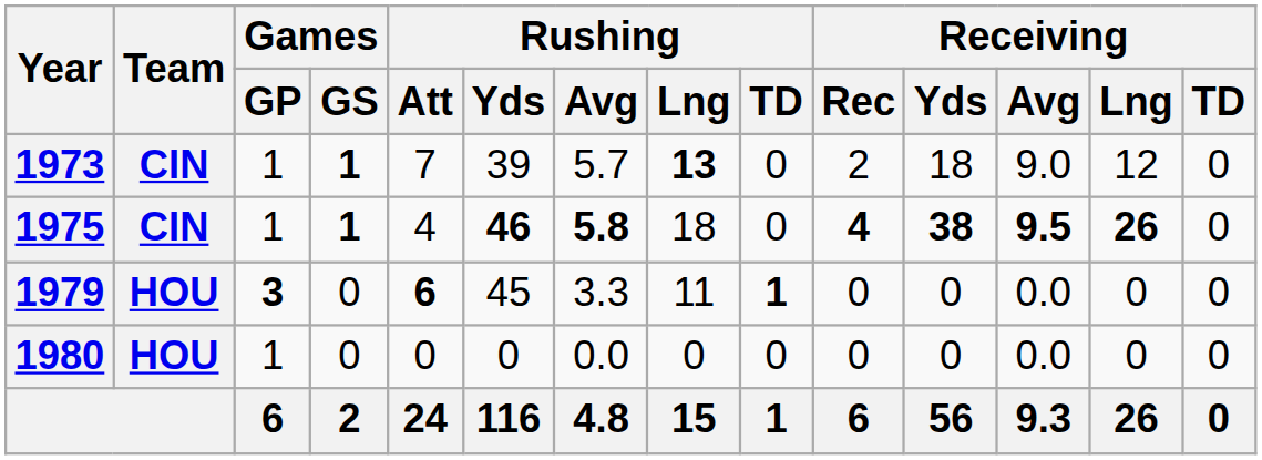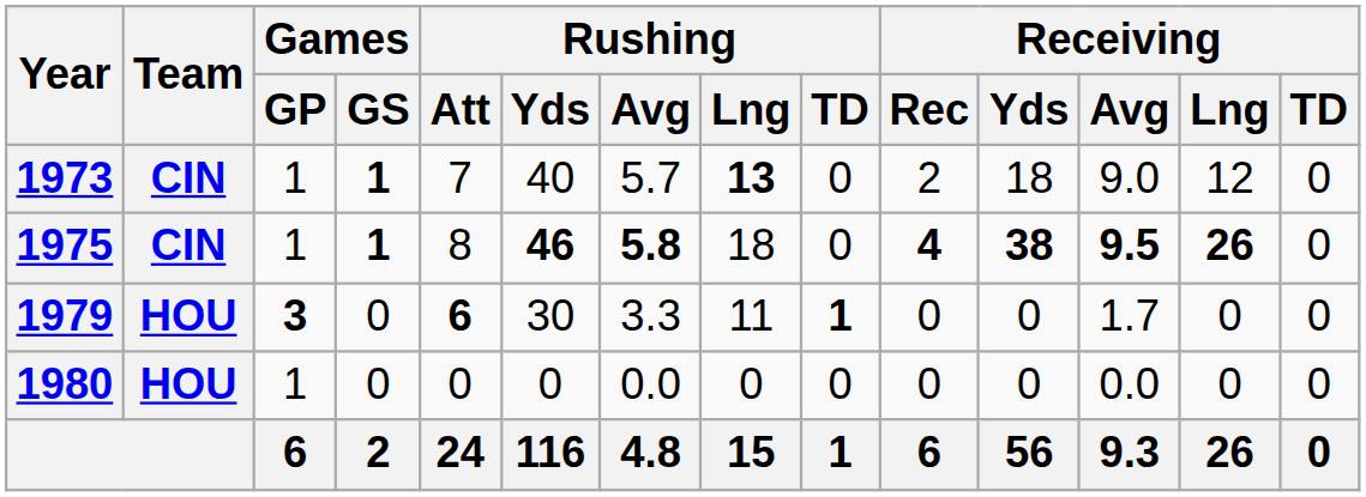 <table class="wikitable" style="text-align:center;">
 <tr>
 <th rowspan="2">Year</th>
 <th rowspan="2">Team</th>
 <th colspan="2">Games</th>
 <th colspan="5">Rushing</th>
 <th colspan="5">Receiving</th>
 </tr>
 <tr>
 <th>GP</th>
 <th>GS</th>
 <th>Att</th>
 <th>Yds</th>
 <th>Avg</th>
 <th>Lng</th>
 <th>TD</th>
 <th>Rec</th>
 <th>Yds</th>
 <th>Avg</th>
 <th>Lng</th>
 <th>TD</th>
 </tr>
 <tr>
 <th><a href='#'>1973</a></th>
 <th><a href='#'>CIN</a></th>
 <td>1</td>
 <td><strong>1</strong></td>
 <td>7</td>
-<td>39</td>
+<td>40</td>
 <td>5.7</td>
 <td><strong>13</strong></td>
 <td>0</td>
 <td>2</td>
 <td>18</td>
 <td>9.0</td>
 <td>12</td>
 <td>0</td>
 </tr>
 <tr>
 <th><a href='#'>1975</a></th>
 <th><a href='#'>CIN</a></th>
 <td>1</td>
 <td><strong>1</strong></td>
-<td>4</td>
+<td>8</td>
 <td><strong>46</strong></td>
 <td><strong>5.8</strong></td>
 <td>18</td>
 <td>0</td>
 <td><strong>4</strong></td>
 <td><strong>38</strong></td>
 <td><strong>9.5</strong></td>
 <td><strong>26</strong></td>
 <td>0</td>
 </tr>
 <tr>
 <th><a href='#'>1979</a></th>
 <th><a href='#'>HOU</a></th>
 <td><strong>3</strong></td>
 <td>0</td>
 <td><strong>6</strong></td>
-<td>45</td>
+<td>30</td>
 <td>3.3</td>
 <td>11</td>
 <td><strong>1</strong></td>
 <td>0</td>
 <td>0</td>
-<td>0.0</td>
+<td>1.7</td>
 <td>0</td>
 <td>0</td>
 </tr>
 <tr>
 <th><a href='#'>1980</a></th>
 <th><a href='#'>HOU</a></th>
 <td>1</td>
 <td>0</td>
 <td>0</td>
 <td>0</td>
 <td>0.0</td>
 <td>0</td>
 <td>0</td>
 <td>0</td>
 <td>0</td>
 <td>0.0</td>
 <td>0</td>
 <td>0</td>
 </tr>
 <tr>
 <th colspan="2"></th>
 <th>6</th>
 <th>2</th>
 <th>24</th>
 <th>116</th>
 <th>4.8</th>
 <th>15</th>
 <th>1</th>
 <th>6</th>
 <th>56</th>
 <th>9.3</th>
 <th>26</th>
 <th>0</th>
 </tr>
 </table>
